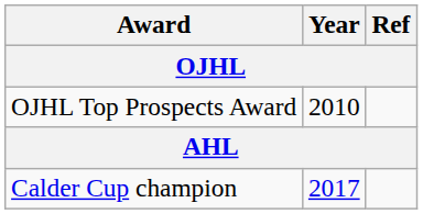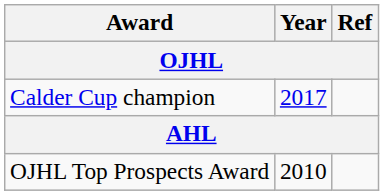 <table class="wikitable">
 <tr>
 <th scope="col">Award</th>
 <th scope="col">Year</th>
 <th scope="col">Ref</th>
 </tr>
 <tr>
 <th colspan="3"><a href='#'>OJHL</a></th>
 </tr>
 <tr>
-<td>OJHL Top Prospects Award</td>
-<td>2010</td>
+<td><a href='#'>Calder Cup</a> champion</td>
+<td><a href='#'>2017</a></td>
 <td></td>
 </tr>
 <tr>
 <th colspan="3"><a href='#'>AHL</a></th>
 </tr>
 <tr>
-<td><a href='#'>Calder Cup</a> champion</td>
-<td><a href='#'>2017</a></td>
+<td>OJHL Top Prospects Award</td>
+<td>2010</td>
 <td></td>
 </tr>
 </table>
